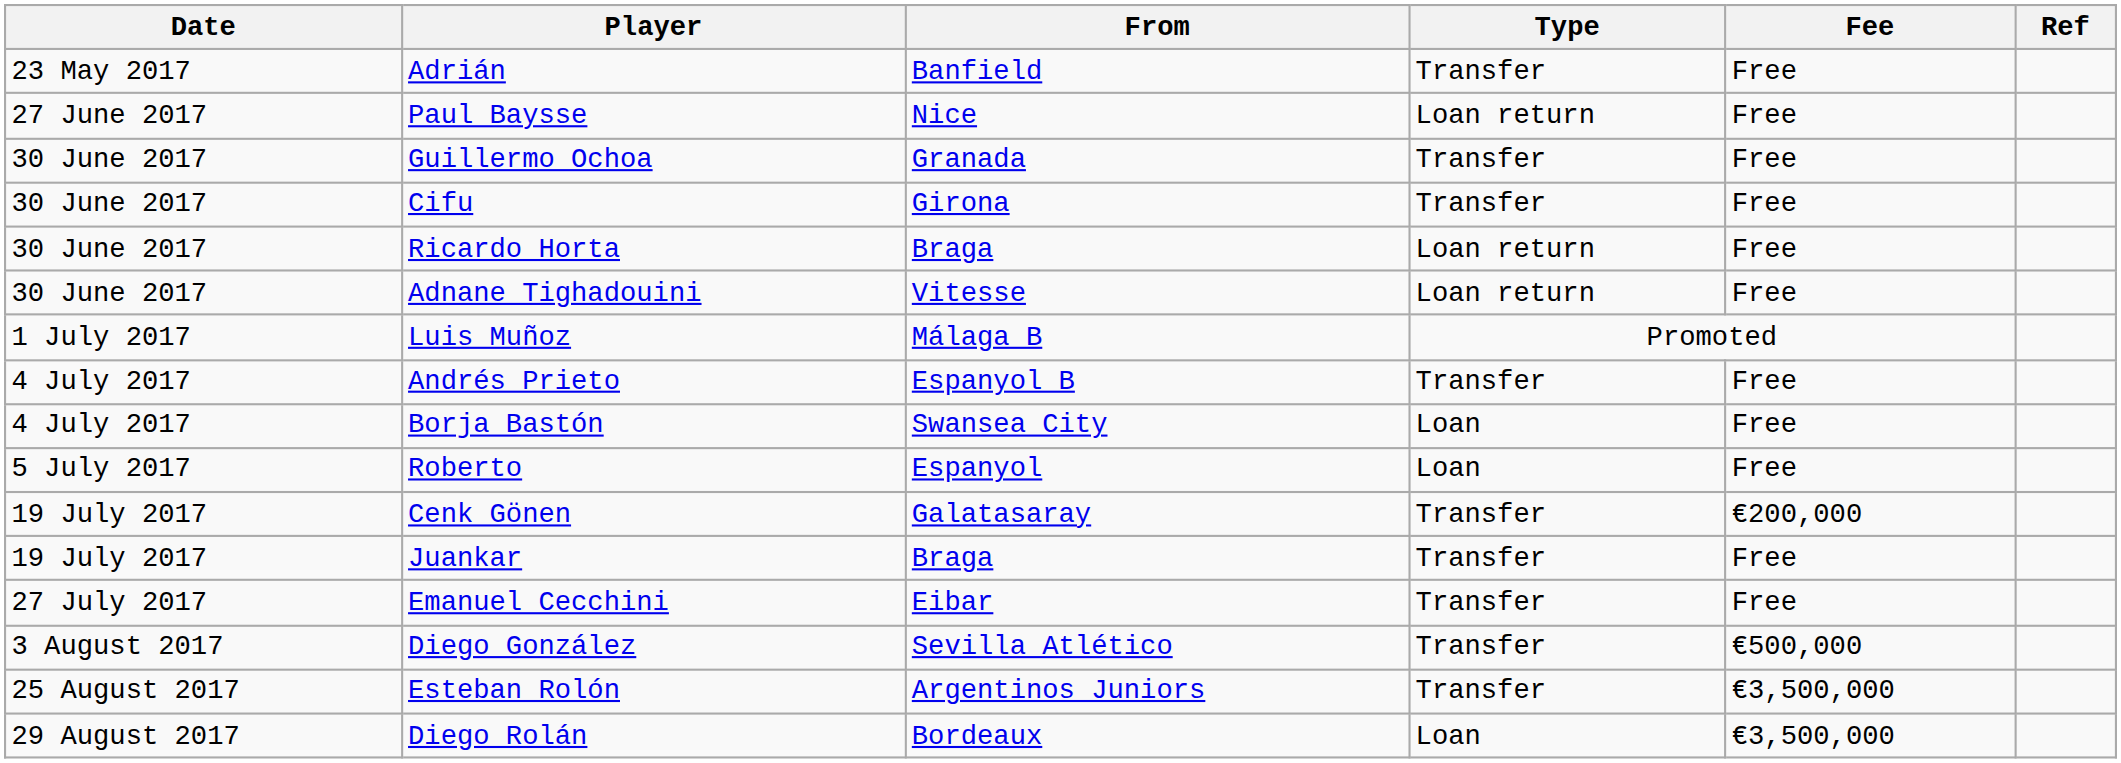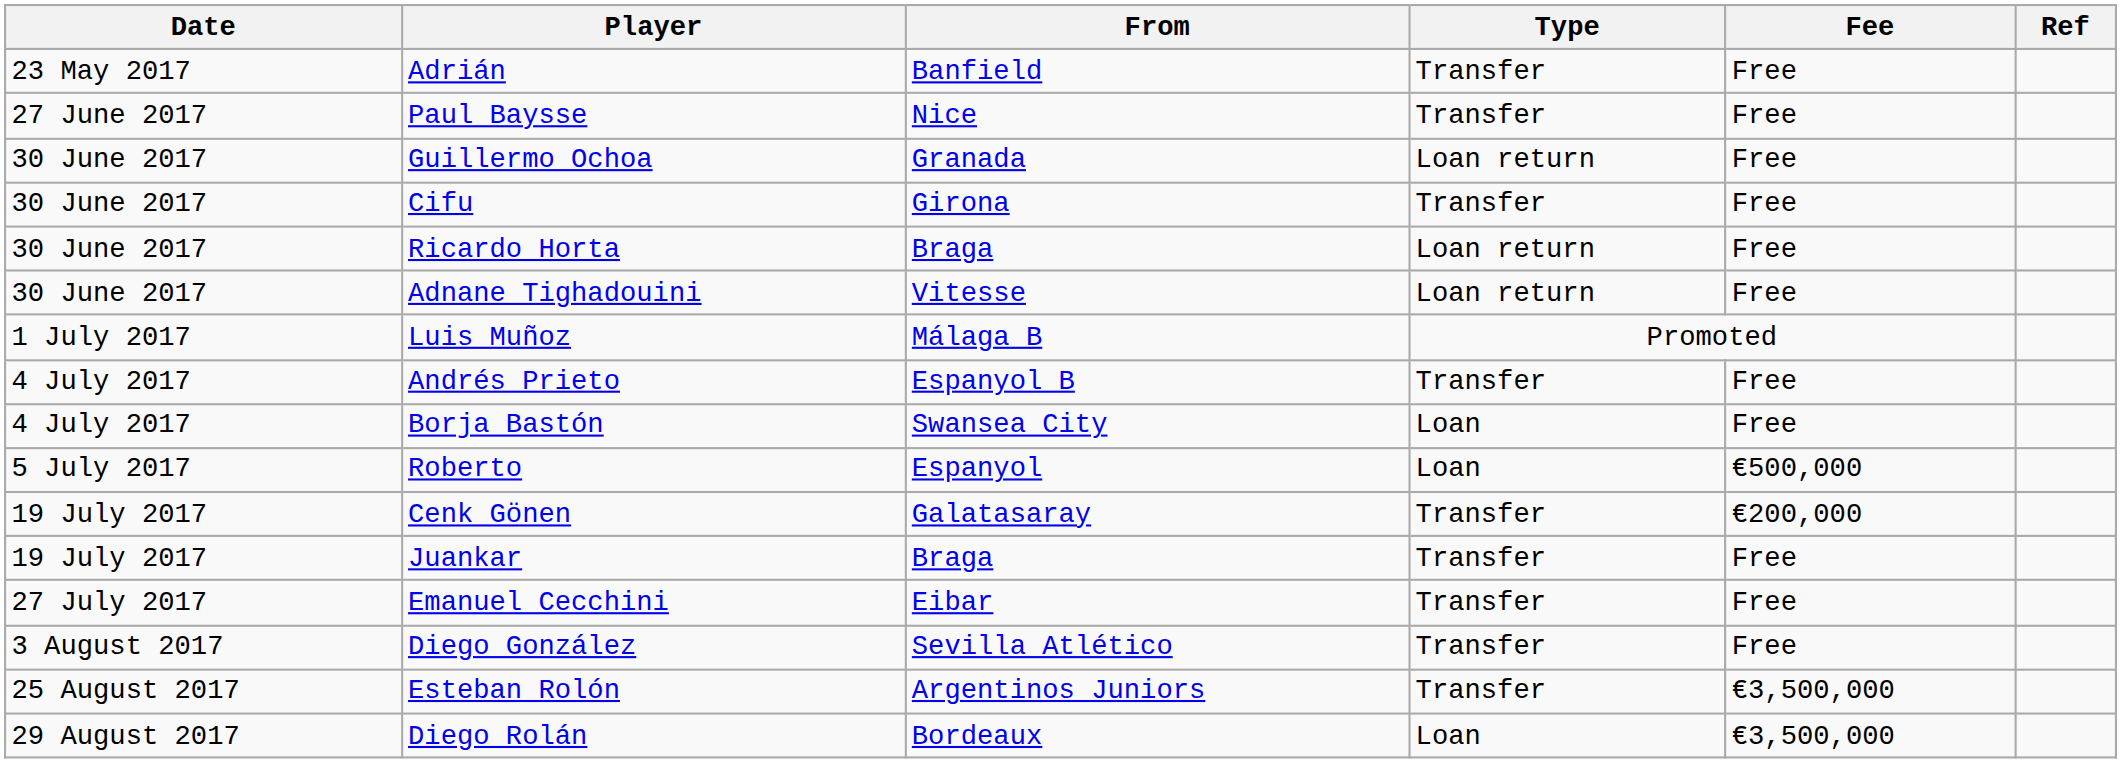 <table class="wikitable" style="width:80%;">
 <tr>
 <th>Date</th>
 <th>Player</th>
 <th>From</th>
 <th>Type</th>
 <th>Fee</th>
 <th>Ref</th>
 </tr>
 <tr>
 <td>23 May 2017</td>
 <td> <a href='#'>Adrián</a></td>
 <td> <a href='#'>Banfield</a></td>
 <td>Transfer</td>
 <td>Free</td>
 <td></td>
 </tr>
 <tr>
 <td>27 June 2017</td>
 <td> <a href='#'>Paul Baysse</a></td>
 <td> <a href='#'>Nice</a></td>
-<td>Loan return</td>
+<td>Transfer</td>
 <td>Free</td>
 <td></td>
 </tr>
 <tr>
 <td>30 June 2017</td>
 <td> <a href='#'>Guillermo Ochoa</a></td>
 <td> <a href='#'>Granada</a></td>
-<td>Transfer</td>
+<td>Loan return</td>
 <td>Free</td>
 <td></td>
 </tr>
 <tr>
 <td>30 June 2017</td>
 <td> <a href='#'>Cifu</a></td>
 <td> <a href='#'>Girona</a></td>
 <td>Transfer</td>
 <td>Free</td>
 <td></td>
 </tr>
 <tr>
 <td>30 June 2017</td>
 <td> <a href='#'>Ricardo Horta</a></td>
 <td> <a href='#'>Braga</a></td>
 <td>Loan return</td>
 <td>Free</td>
 <td></td>
 </tr>
 <tr>
 <td>30 June 2017</td>
 <td> <a href='#'>Adnane Tighadouini</a></td>
 <td> <a href='#'>Vitesse</a></td>
 <td>Loan return</td>
 <td>Free</td>
 <td></td>
 </tr>
 <tr>
 <td>1 July 2017</td>
 <td> <a href='#'>Luis Muñoz</a></td>
 <td> <a href='#'>Málaga B</a></td>
 <td colspan=2 align=center>Promoted</td>
 <td></td>
 </tr>
 <tr>
 <td>4 July 2017</td>
 <td> <a href='#'>Andrés Prieto</a></td>
 <td> <a href='#'>Espanyol B</a></td>
 <td>Transfer</td>
 <td>Free</td>
 <td></td>
 </tr>
 <tr>
 <td>4 July 2017</td>
 <td> <a href='#'>Borja Bastón</a></td>
 <td> <a href='#'>Swansea City</a></td>
 <td>Loan</td>
 <td>Free</td>
 <td></td>
 </tr>
 <tr>
 <td>5 July 2017</td>
 <td> <a href='#'>Roberto</a></td>
 <td> <a href='#'>Espanyol</a></td>
 <td>Loan</td>
-<td>Free</td>
+<td>€500,000</td>
 <td></td>
 </tr>
 <tr>
 <td>19 July 2017</td>
 <td> <a href='#'>Cenk Gönen</a></td>
 <td> <a href='#'>Galatasaray</a></td>
 <td>Transfer</td>
 <td>€200,000</td>
 <td></td>
 </tr>
 <tr>
 <td>19 July 2017</td>
 <td> <a href='#'>Juankar</a></td>
 <td> <a href='#'>Braga</a></td>
 <td>Transfer</td>
 <td>Free</td>
 <td></td>
 </tr>
 <tr>
 <td>27 July 2017</td>
 <td> <a href='#'>Emanuel Cecchini</a></td>
 <td> <a href='#'>Eibar</a></td>
 <td>Transfer</td>
 <td>Free</td>
 <td></td>
 </tr>
 <tr>
 <td>3 August 2017</td>
 <td> <a href='#'>Diego González</a></td>
 <td> <a href='#'>Sevilla Atlético</a></td>
 <td>Transfer</td>
-<td>€500,000</td>
+<td>Free</td>
 <td></td>
 </tr>
 <tr>
 <td>25 August 2017</td>
 <td> <a href='#'>Esteban Rolón</a></td>
 <td> <a href='#'>Argentinos Juniors</a></td>
 <td>Transfer</td>
 <td>€3,500,000</td>
 <td></td>
 </tr>
 <tr>
 <td>29 August 2017</td>
 <td> <a href='#'>Diego Rolán</a></td>
 <td> <a href='#'>Bordeaux</a></td>
 <td>Loan</td>
 <td>€3,500,000</td>
 <td></td>
 </tr>
 </table>
